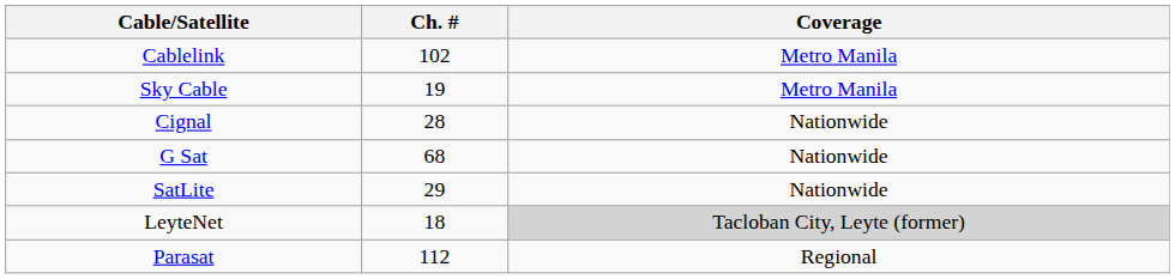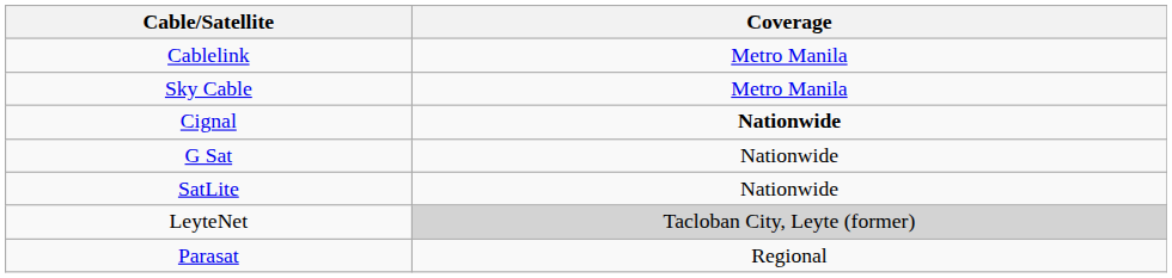 <table class="wikitable sortable" style="width:100%; text-align:center;">
 <tr>
 <th>Cable/Satellite</th>
-<th>Ch. #</th>
 <th class="unsortable">Coverage</th>
 </tr>
 <tr>
 <td><a href='#'>Cablelink</a></td>
-<td>102</td>
 <td><a href='#'>Metro Manila</a></td>
 </tr>
 <tr>
 <td><a href='#'>Sky Cable</a></td>
-<td>19</td>
 <td><a href='#'>Metro Manila</a></td>
 </tr>
 <tr>
 <td><a href='#'>Cignal</a></td>
-<td>28</td>
-<td>Nationwide</td>
+<td><strong>Nationwide</strong></td>
 </tr>
 <tr>
 <td><a href='#'>G Sat</a></td>
-<td>68</td>
 <td>Nationwide</td>
 </tr>
 <tr>
 <td><a href='#'>SatLite</a></td>
-<td>29</td>
 <td>Nationwide</td>
 </tr>
 <tr>
 <td>LeyteNet</td>
-<td>18</td>
 <td style="background: lightgrey;">Tacloban City, Leyte (former)</td>
 </tr>
 <tr>
 <td><a href='#'>Parasat</a></td>
-<td>112</td>
 <td>Regional</td>
 </tr>
 </table>
